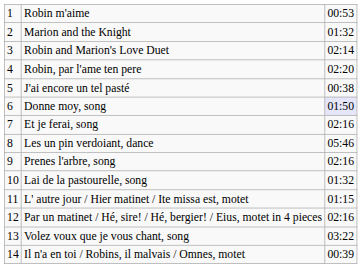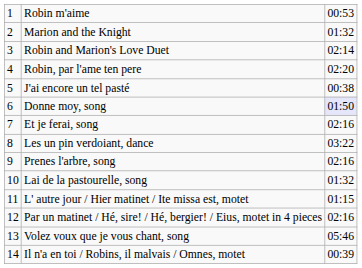 <table class="wikitable">
 <tr>
 <td>1</td>
 <td>Robin m'aime</td>
 <td>00:53</td>
 </tr>
 <tr>
 <td>2</td>
 <td>Marion and the Knight</td>
 <td>01:32</td>
 </tr>
 <tr>
 <td>3</td>
 <td>Robin and Marion's Love Duet</td>
 <td>02:14</td>
 </tr>
 <tr>
 <td>4</td>
 <td>Robin, par l'ame ten pere</td>
 <td>02:20</td>
 </tr>
 <tr>
 <td>5</td>
 <td>J'ai encore un tel pasté</td>
 <td>00:38</td>
 </tr>
 <tr>
 <td>6</td>
 <td>Donne moy, song</td>
 <td style="background: lavender;">01:50</td>
 </tr>
 <tr>
 <td>7</td>
 <td>Et je ferai, song</td>
 <td>02:16</td>
 </tr>
 <tr>
 <td>8</td>
 <td>Les un pin verdoiant, dance</td>
-<td>05:46</td>
+<td>03:22</td>
 </tr>
 <tr>
 <td>9</td>
 <td>Prenes l'arbre, song</td>
 <td>02:16</td>
 </tr>
 <tr>
 <td>10</td>
 <td>Lai de la pastourelle, song</td>
 <td>01:32</td>
 </tr>
 <tr>
 <td>11</td>
 <td>L' autre jour / Hier matinet / Ite missa est, motet</td>
 <td>01:15</td>
 </tr>
 <tr>
 <td>12</td>
 <td>Par un matinet / Hé, sire! / Hé, bergier! / Eius, motet in 4 pieces</td>
 <td>02:16</td>
 </tr>
 <tr>
 <td>13</td>
 <td>Volez voux que je vous chant, song</td>
-<td>03:22</td>
+<td>05:46</td>
 </tr>
 <tr>
 <td>14</td>
 <td>Il n'a en toi / Robins, il malvais / Omnes, motet</td>
 <td>00:39</td>
 </tr>
 </table>
